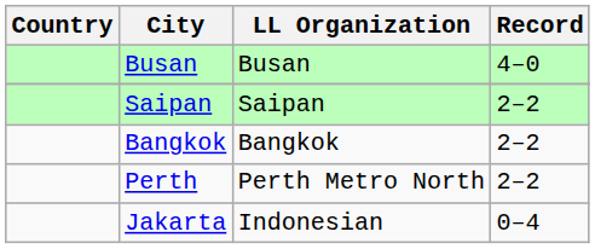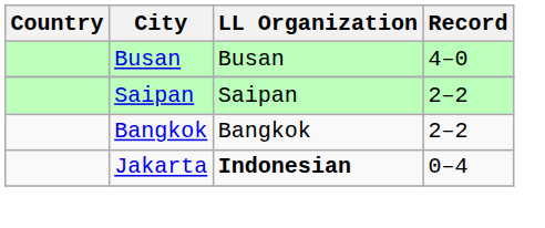 <table class="wikitable">
 <tr>
 <th>Country</th>
 <th>City</th>
 <th>LL Organization</th>
 <th>Record</th>
 </tr>
 <tr bgcolor=#bbffbb>
 <td><strong></strong></td>
 <td><a href='#'>Busan</a></td>
 <td>Busan</td>
 <td>4–0</td>
 </tr>
 <tr>
 </tr>
 <tr bgcolor=#bbffbb>
 <td><strong></strong></td>
 <td><a href='#'>Saipan</a></td>
 <td>Saipan</td>
 <td>2–2</td>
 </tr>
 <tr>
 <td><strong></strong></td>
 <td><a href='#'>Bangkok</a></td>
 <td>Bangkok</td>
 <td>2–2</td>
 </tr>
 <tr>
-<td><strong></strong></td>
-<td><a href='#'>Perth</a></td>
-<td>Perth Metro North</td>
-<td>2–2</td>
-</tr>
-<tr>
 <td colspan=><strong></strong></td>
 <td><a href='#'>Jakarta</a></td>
-<td>Indonesian</td>
+<td><strong>Indonesian</strong></td>
 <td>0–4</td>
 </tr>
 </table>
